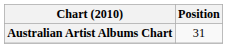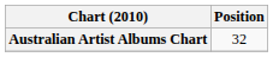 <table class="wikitable sortable plainrowheaders" style="text-align:center">
 <tr>
 <th>Chart (2010)</th>
 <th>Position</th>
 </tr>
 <tr>
 <th scope="row">Australian Artist Albums Chart</th>
-<td>31</td>
+<td>32</td>
 </tr>
 <tr>
 </tr>
 </table>
